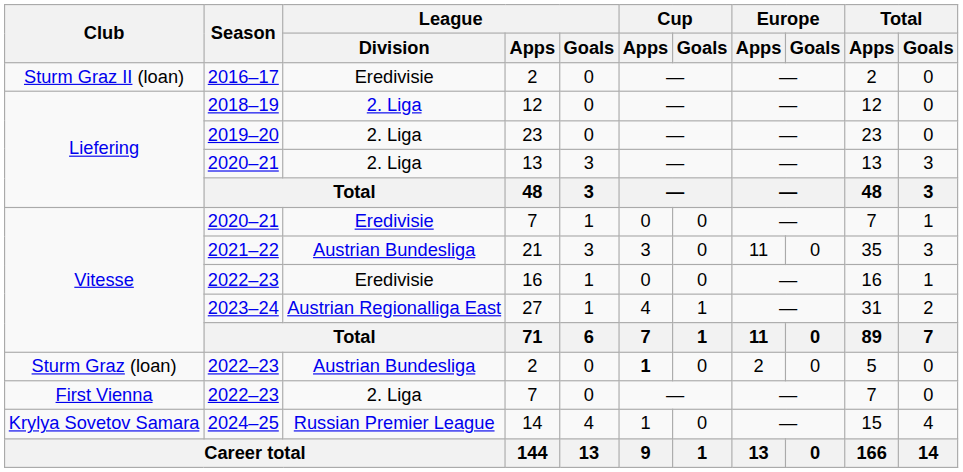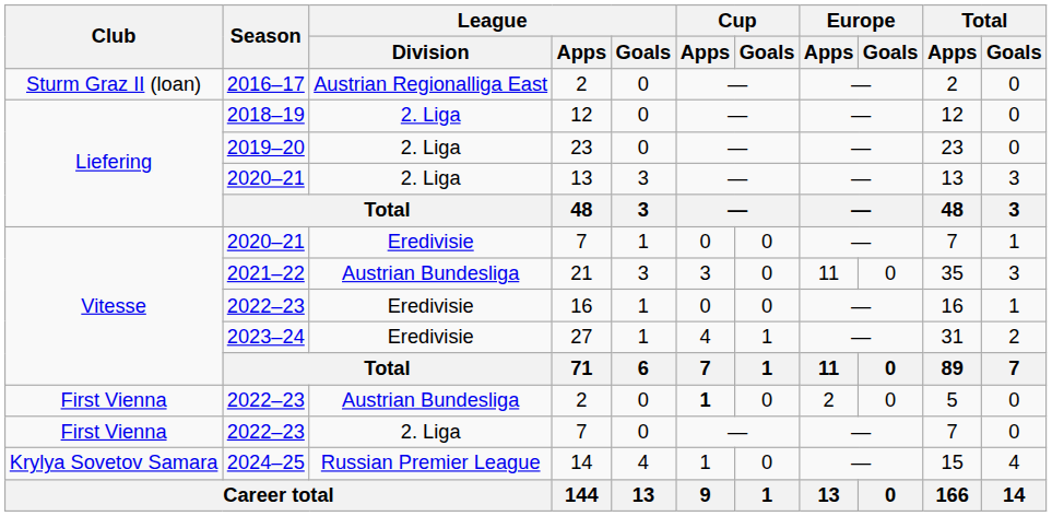 <table class="wikitable" style="text-align: center;">
 <tr>
 <th rowspan="2">Club</th>
 <th rowspan="2">Season</th>
 <th colspan="3">League</th>
 <th colspan="2">Cup</th>
 <th colspan="2">Europe</th>
 <th colspan="2">Total</th>
 </tr>
 <tr>
 <th>Division</th>
 <th>Apps</th>
 <th>Goals</th>
 <th>Apps</th>
 <th>Goals</th>
 <th>Apps</th>
 <th>Goals</th>
 <th>Apps</th>
 <th>Goals</th>
 </tr>
 <tr>
 <td><a href='#'>Sturm Graz II</a> (loan)</td>
 <td><a href='#'>2016–17</a></td>
-<td>Eredivisie</td>
+<td><a href='#'>Austrian Regionalliga East</a></td>
 <td>2</td>
 <td>0</td>
 <td colspan="2">—</td>
 <td colspan="2">—</td>
 <td>2</td>
 <td>0</td>
 </tr>
 <tr>
 <td rowspan="4"><a href='#'>Liefering</a></td>
 <td><a href='#'>2018–19</a></td>
 <td><a href='#'>2. Liga</a></td>
 <td>12</td>
 <td>0</td>
 <td colspan="2">—</td>
 <td colspan="2">—</td>
 <td>12</td>
 <td>0</td>
 </tr>
 <tr>
 <td><a href='#'>2019–20</a></td>
 <td>2. Liga</td>
 <td>23</td>
 <td>0</td>
 <td colspan="2">—</td>
 <td colspan="2">—</td>
 <td>23</td>
 <td>0</td>
 </tr>
 <tr>
 <td><a href='#'>2020–21</a></td>
 <td>2. Liga</td>
 <td>13</td>
 <td>3</td>
 <td colspan="2">—</td>
 <td colspan="2">—</td>
 <td>13</td>
 <td>3</td>
 </tr>
 <tr>
 <th colspan="2">Total</th>
 <th>48</th>
 <th>3</th>
 <th colspan="2">—</th>
 <th colspan="2">—</th>
 <th>48</th>
 <th>3</th>
 </tr>
 <tr>
 <td rowspan="5"><a href='#'>Vitesse</a></td>
 <td><a href='#'>2020–21</a></td>
 <td><a href='#'>Eredivisie</a></td>
 <td>7</td>
 <td>1</td>
 <td>0</td>
 <td>0</td>
 <td colspan="2">—</td>
 <td>7</td>
 <td>1</td>
 </tr>
 <tr>
 <td><a href='#'>2021–22</a></td>
 <td><a href='#'>Austrian Bundesliga</a></td>
 <td>21</td>
 <td>3</td>
 <td>3</td>
 <td>0</td>
 <td>11</td>
 <td>0</td>
 <td>35</td>
 <td>3</td>
 </tr>
 <tr>
 <td><a href='#'>2022–23</a></td>
 <td>Eredivisie</td>
 <td>16</td>
 <td>1</td>
 <td>0</td>
 <td>0</td>
 <td colspan="2">—</td>
 <td>16</td>
 <td>1</td>
 </tr>
 <tr>
 <td><a href='#'>2023–24</a></td>
-<td><a href='#'>Austrian Regionalliga East</a></td>
+<td>Eredivisie</td>
 <td>27</td>
 <td>1</td>
 <td>4</td>
 <td>1</td>
 <td colspan="2">—</td>
 <td>31</td>
 <td>2</td>
 </tr>
 <tr>
 <th colspan="2">Total</th>
 <th>71</th>
 <th>6</th>
 <th>7</th>
 <th>1</th>
 <th>11</th>
 <th>0</th>
 <th>89</th>
 <th>7</th>
 </tr>
 <tr>
-<td><a href='#'>Sturm Graz</a> (loan)</td>
+<td><a href='#'>First Vienna</a></td>
 <td><a href='#'>2022–23</a></td>
 <td><a href='#'>Austrian Bundesliga</a></td>
 <td>2</td>
 <td>0</td>
 <td><strong>1</strong></td>
 <td>0</td>
 <td>2</td>
 <td>0</td>
 <td>5</td>
 <td>0</td>
 </tr>
 <tr>
 <td><a href='#'>First Vienna</a></td>
 <td><a href='#'>2022–23</a></td>
 <td>2. Liga</td>
 <td>7</td>
 <td>0</td>
 <td colspan="2">—</td>
 <td colspan="2">—</td>
 <td>7</td>
 <td>0</td>
 </tr>
 <tr>
 <td><a href='#'>Krylya Sovetov Samara</a></td>
 <td><a href='#'>2024–25</a></td>
 <td><a href='#'>Russian Premier League</a></td>
 <td>14</td>
 <td>4</td>
 <td>1</td>
 <td>0</td>
 <td colspan="2">—</td>
 <td>15</td>
 <td>4</td>
 </tr>
 <tr>
 <th colspan="3">Career total</th>
 <th>144</th>
 <th>13</th>
 <th>9</th>
 <th>1</th>
 <th>13</th>
 <th>0</th>
 <th>166</th>
 <th>14</th>
 </tr>
 </table>
